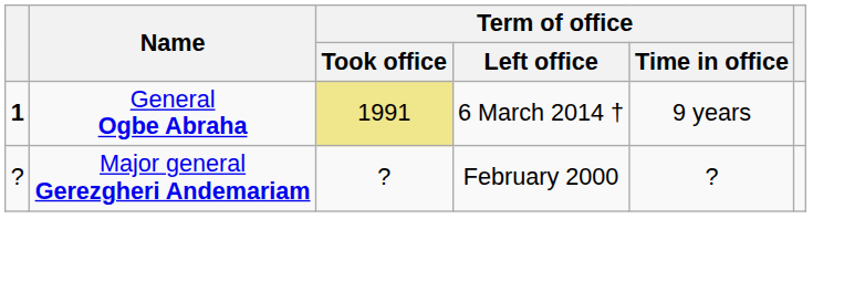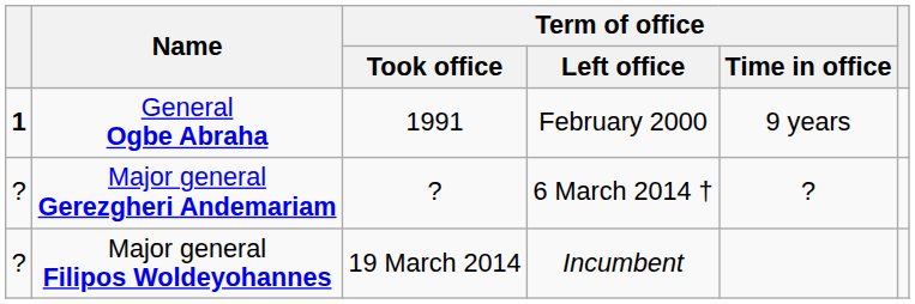 <table class="wikitable" style="text-align:center">
 <tr>
 <th rowspan=2></th>
 <th rowspan=2>Name<br></th>
 <th colspan=3>Term of office</th>
 <th rowspan=2></th>
 </tr>
 <tr>
 <th>Took office</th>
 <th>Left office</th>
 <th>Time in office</th>
 </tr>
 <tr>
 <td><strong>1</strong></td>
 <td><a href='#'>General</a><br><strong><a href='#'>Ogbe Abraha</a></strong><br></td>
-<td style="background: khaki;">1991</td>
-<td>6 March 2014 †</td>
+<td>1991</td>
+<td>February 2000</td>
 <td>9 years</td>
 <td></td>
 </tr>
 <tr>
 <td>?</td>
 <td><a href='#'>Major general</a><br><strong><a href='#'>Gerezgheri Andemariam</a></strong><br></td>
 <td>?</td>
-<td>February 2000</td>
+<td>6 March 2014 †</td>
 <td>?</td>
 <td></td>
 </tr>
+<tr>
+<td>?</td>
+<td>Major general<br><strong><a href='#'>Filipos Woldeyohannes</a></strong></td>
+<td>19 March 2014</td>
+<td><em>Incumbent</em></td>
+<td></td>
+<td></td>
+</tr>
 </table>
